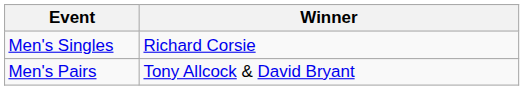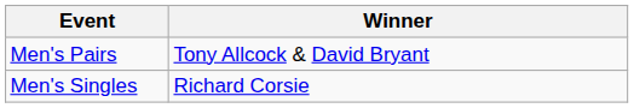 <table class="wikitable" style="font-size: 100%">
 <tr>
 <th width=120>Event</th>
 <th width=350>Winner</th>
 </tr>
 <tr>
+<td><a href='#'>Men's Pairs</a></td>
+<td> <a href='#'>Tony Allcock</a> &  <a href='#'>David Bryant</a></td>
+</tr>
+<tr>
 <td><a href='#'>Men's Singles</a></td>
 <td> <a href='#'>Richard Corsie</a></td>
 </tr>
-<tr>
-<td><a href='#'>Men's Pairs</a></td>
-<td> <a href='#'>Tony Allcock</a> &  <a href='#'>David Bryant</a></td>
-</tr>
 </table>
